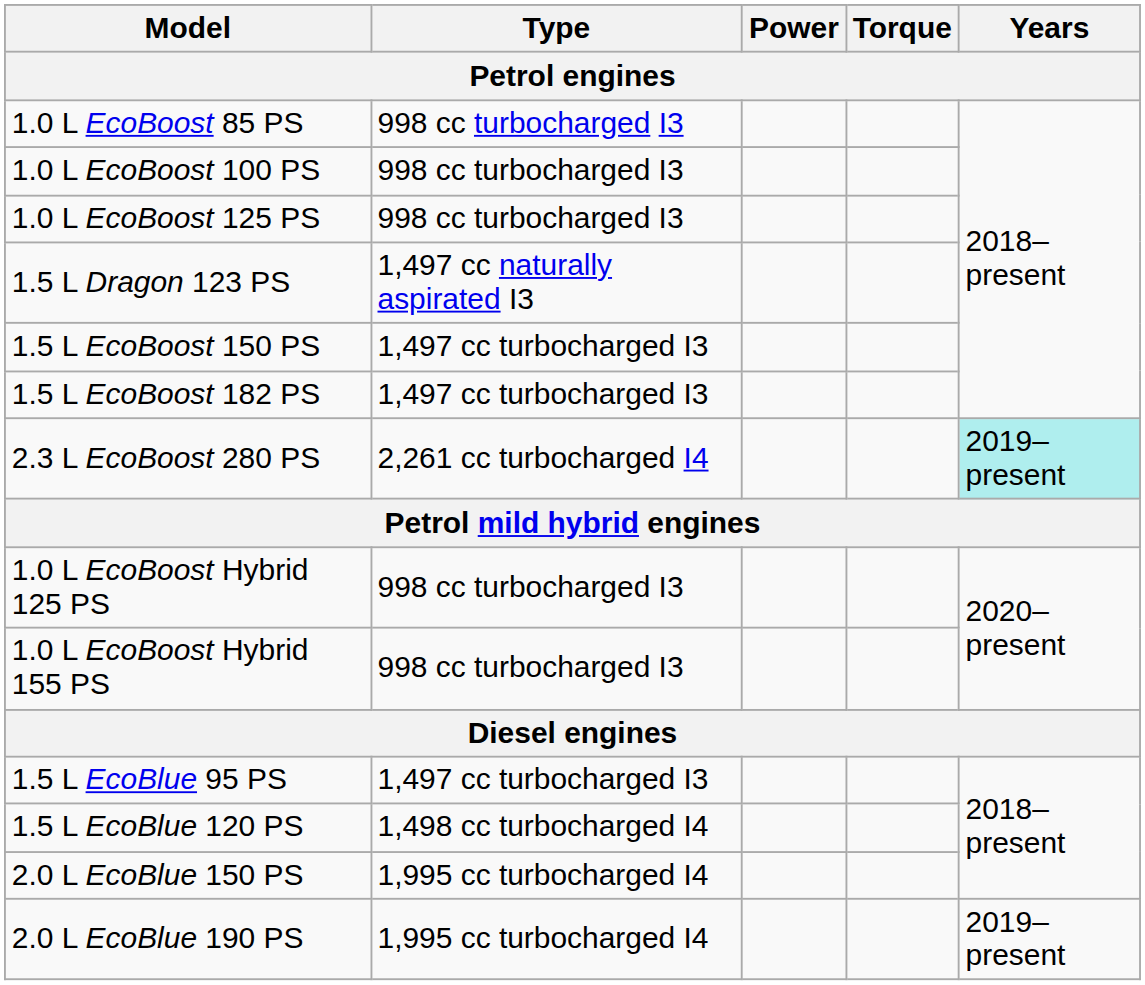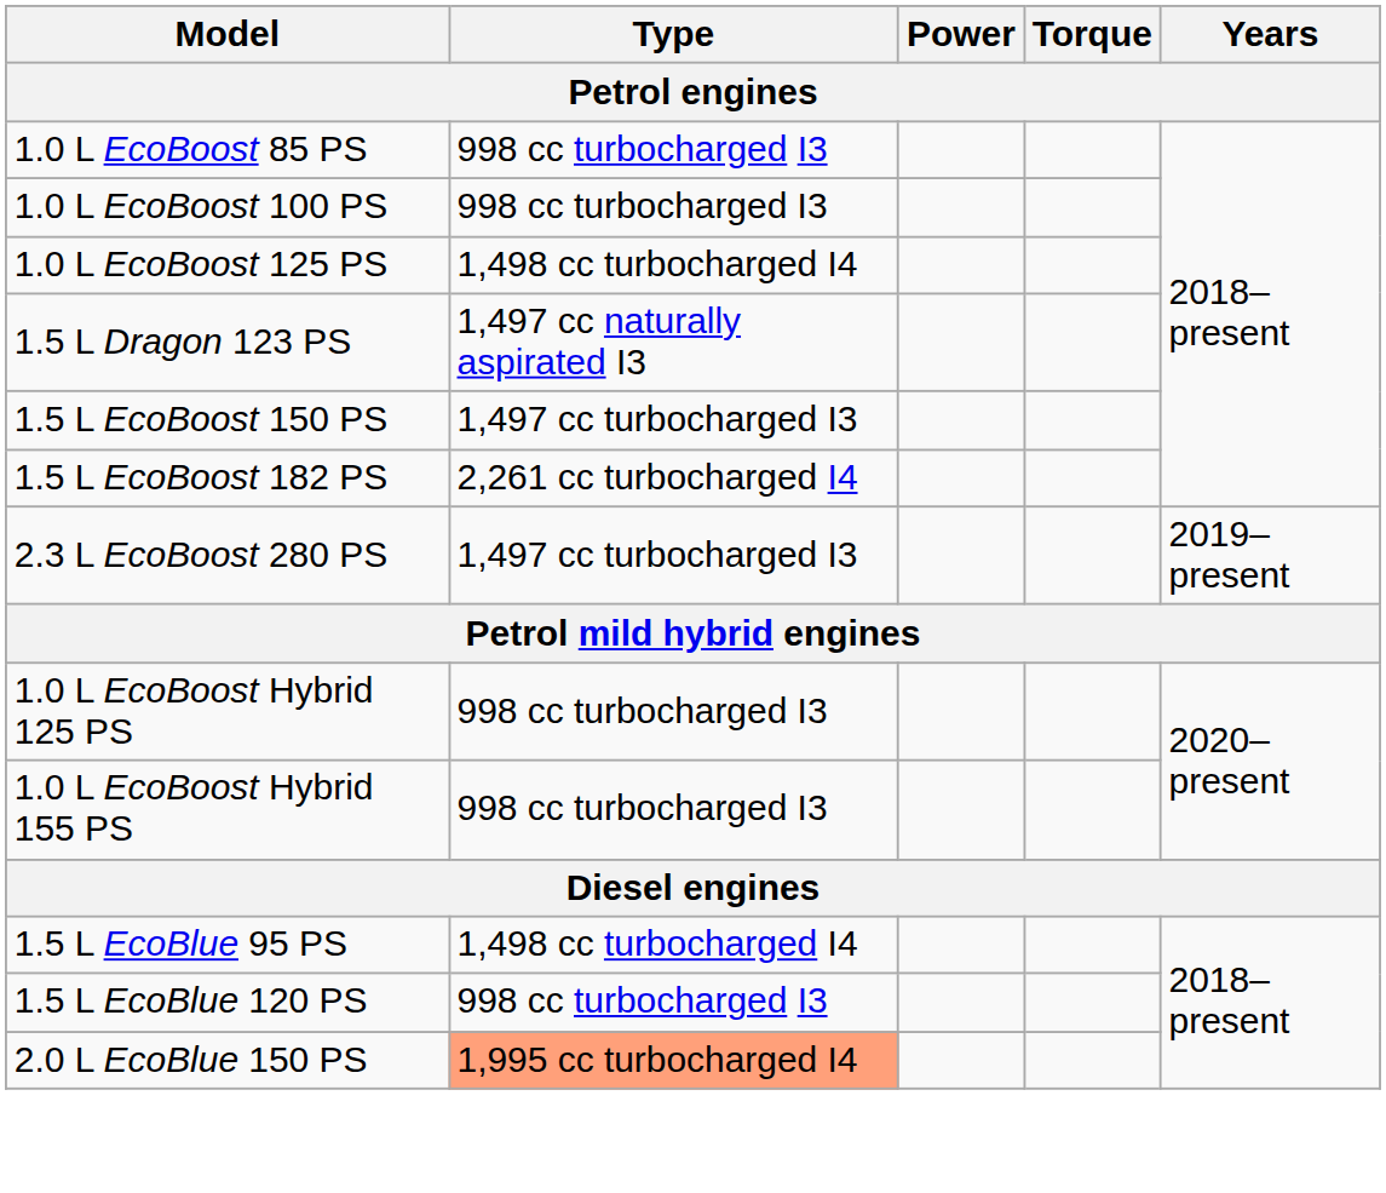 <table class="wikitable">
 <tr>
 <th>Model</th>
 <th>Type</th>
 <th>Power</th>
 <th>Torque</th>
 <th>Years</th>
 </tr>
 <tr>
 <th colspan="5">Petrol engines</th>
 </tr>
 <tr>
 <td>1.0 L <a href='#'><em>EcoBoost</em></a> 85 PS</td>
 <td>998 cc <a href='#'>turbocharged</a> <a href='#'>I3</a></td>
 <td></td>
 <td></td>
 <td rowspan="6">2018–present</td>
 </tr>
 <tr>
 <td>1.0 L <em>EcoBoost</em> 100 PS</td>
 <td>998 cc turbocharged I3</td>
 <td></td>
 <td></td>
 </tr>
 <tr>
 <td>1.0 L <em>EcoBoost</em> 125 PS</td>
-<td>998 cc turbocharged I3</td>
+<td>1,498 cc turbocharged I4</td>
 <td></td>
 <td></td>
 </tr>
 <tr>
 <td>1.5 L <em>Dragon</em> 123 PS</td>
 <td>1,497 cc <a href='#'>naturally aspirated</a> I3</td>
 <td></td>
 <td></td>
 </tr>
 <tr>
 <td>1.5 L <em>EcoBoost</em> 150 PS</td>
 <td>1,497 cc turbocharged I3</td>
 <td></td>
 <td></td>
 </tr>
 <tr>
 <td>1.5 L <em>EcoBoost</em> 182 PS</td>
-<td>1,497 cc turbocharged I3</td>
+<td>2,261 cc turbocharged <a href='#'>I4</a></td>
 <td></td>
 <td></td>
 </tr>
 <tr>
 <td>2.3 L <em>EcoBoost</em> 280 PS</td>
-<td>2,261 cc turbocharged <a href='#'>I4</a></td>
+<td>1,497 cc turbocharged I3</td>
 <td></td>
 <td></td>
-<td style="background: paleturquoise;">2019–present</td>
+<td>2019–present</td>
 </tr>
 <tr>
 <th colspan="5">Petrol <a href='#'>mild hybrid</a> engines</th>
 </tr>
 <tr>
 <td>1.0 L <em>EcoBoost</em> Hybrid 125 PS</td>
 <td>998 cc turbocharged I3</td>
 <td></td>
 <td></td>
 <td rowspan="2">2020–present</td>
 </tr>
 <tr>
 <td>1.0 L <em>EcoBoost</em> Hybrid 155 PS</td>
 <td>998 cc turbocharged I3</td>
 <td></td>
 <td></td>
 </tr>
 <tr>
 <th colspan="5">Diesel engines</th>
 </tr>
 <tr>
 <td>1.5 L <em><a href='#'>EcoBlue</a></em> 95 PS</td>
-<td>1,497 cc turbocharged I3</td>
+<td>1,498 cc <a href='#'>turbocharged</a> I4</td>
 <td></td>
 <td></td>
 <td rowspan="3">2018–present</td>
 </tr>
 <tr>
 <td>1.5 L <em>EcoBlue</em> 120 PS</td>
-<td>1,498 cc turbocharged I4</td>
+<td>998 cc <a href='#'>turbocharged</a> <a href='#'>I3</a></td>
 <td></td>
 <td></td>
 </tr>
 <tr>
 <td>2.0 L <em>EcoBlue</em> 150 PS</td>
-<td>1,995 cc turbocharged I4</td>
+<td style="background: lightsalmon;">1,995 cc turbocharged I4</td>
 <td></td>
 <td></td>
 </tr>
-<tr>
-<td>2.0 L <em>EcoBlue</em> 190 PS</td>
-<td>1,995 cc turbocharged I4</td>
-<td></td>
-<td></td>
-<td>2019–present</td>
-</tr>
 </table>
